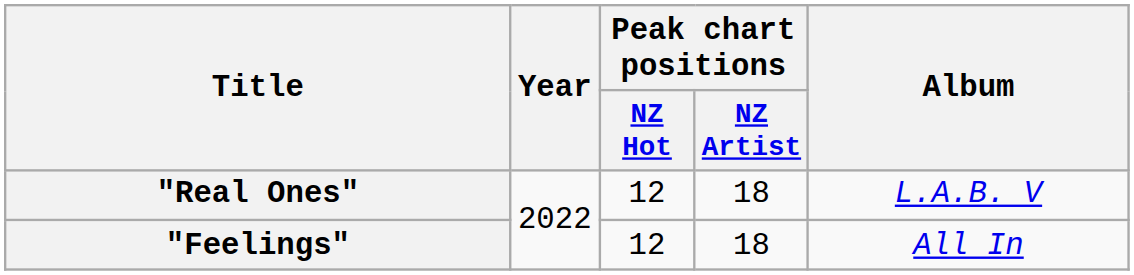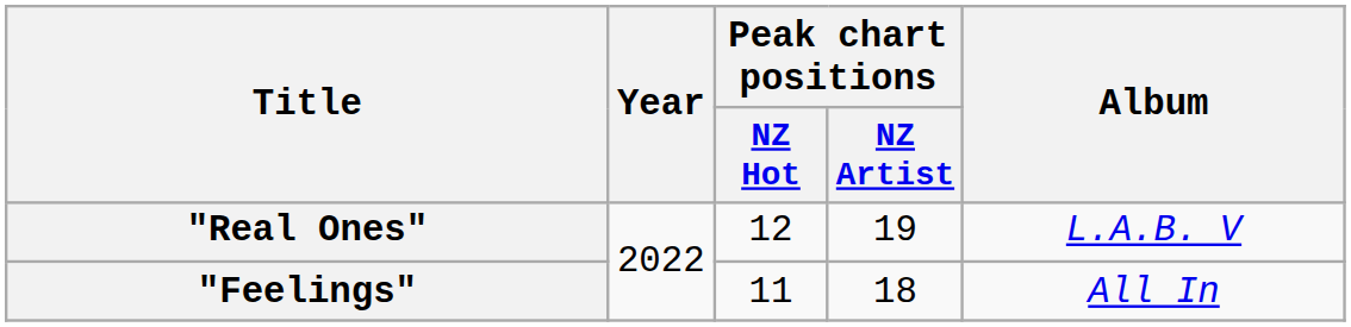 <table class="wikitable plainrowheaders" style="text-align:center;">
 <tr>
 <th scope="col" rowspan="2" style="width:16em;">Title</th>
 <th scope="col" rowspan="2" style="width:1em;">Year</th>
 <th scope="col" colspan="2">Peak chart positions</th>
 <th scope="col" rowspan="2" style="width:10em;">Album</th>
 </tr>
 <tr>
 <th scope="col" style="width:3em;font-size:90%;"><a href='#'>NZ<br>Hot</a><br></th>
 <th scope="col" style="width:3em;font-size:90%;"><a href='#'>NZ<br>Artist</a><br></th>
 </tr>
 <tr>
 <th scope="row">"Real Ones"<br></th>
 <td rowspan="2">2022</td>
 <td>12</td>
-<td>18</td>
+<td>19</td>
 <td><em><a href='#'>L.A.B. V</a></em></td>
 </tr>
 <tr>
 <th scope="row">"Feelings"<br></th>
-<td>12</td>
+<td>11</td>
 <td>18</td>
 <td><em><a href='#'>All In</a></em></td>
 </tr>
 </table>
